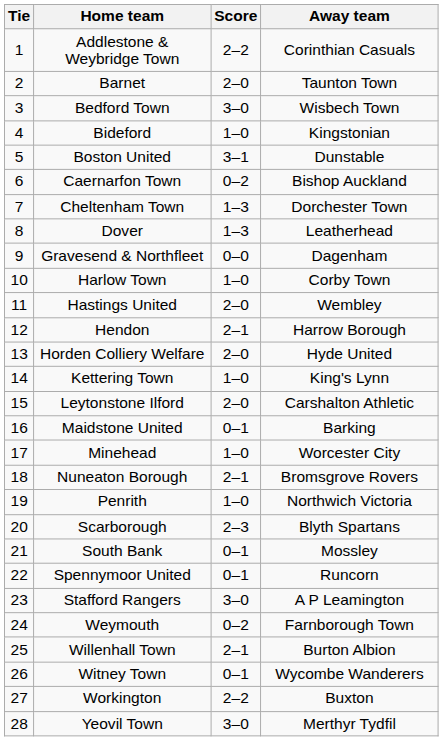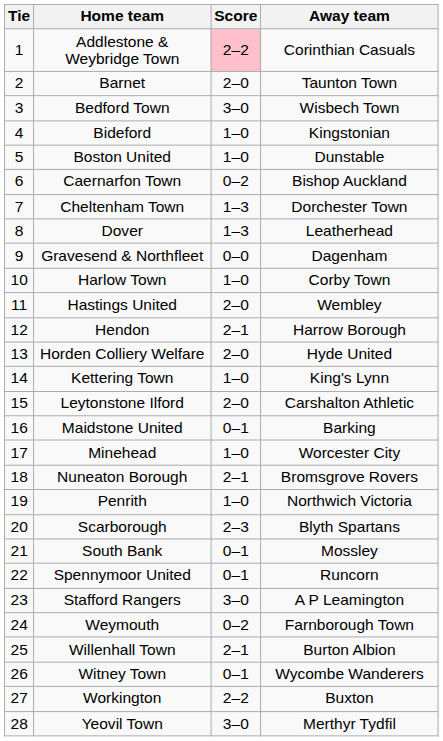 <table class="wikitable" style="text-align:center;">
 <tr>
 <th width=20>Tie</th>
 <th width=175>Home team</th>
 <th width=20>Score</th>
 <th width=175>Away team</th>
 </tr>
 <tr>
 <td>1</td>
 <td>Addlestone & Weybridge Town</td>
-<td>2–2</td>
+<td style="background: pink;">2–2</td>
 <td>Corinthian Casuals</td>
 </tr>
 <tr>
 <td>2</td>
 <td>Barnet</td>
 <td>2–0</td>
 <td>Taunton Town</td>
 </tr>
 <tr>
 <td>3</td>
 <td>Bedford Town</td>
 <td>3–0</td>
 <td>Wisbech Town</td>
 </tr>
 <tr>
 <td>4</td>
 <td>Bideford</td>
 <td>1–0</td>
 <td>Kingstonian</td>
 </tr>
 <tr>
 <td>5</td>
 <td>Boston United</td>
-<td>3–1</td>
+<td>1–0</td>
 <td>Dunstable</td>
 </tr>
 <tr>
 <td>6</td>
 <td>Caernarfon Town</td>
 <td>0–2</td>
 <td>Bishop Auckland</td>
 </tr>
 <tr>
 <td>7</td>
 <td>Cheltenham Town</td>
 <td>1–3</td>
 <td>Dorchester Town</td>
 </tr>
 <tr>
 <td>8</td>
 <td>Dover</td>
 <td>1–3</td>
 <td>Leatherhead</td>
 </tr>
 <tr>
 <td>9</td>
 <td>Gravesend & Northfleet</td>
 <td>0–0</td>
 <td>Dagenham</td>
 </tr>
 <tr>
 <td>10</td>
 <td>Harlow Town</td>
 <td>1–0</td>
 <td>Corby Town</td>
 </tr>
 <tr>
 <td>11</td>
 <td>Hastings United</td>
 <td>2–0</td>
 <td>Wembley</td>
 </tr>
 <tr>
 <td>12</td>
 <td>Hendon</td>
 <td>2–1</td>
 <td>Harrow Borough</td>
 </tr>
 <tr>
 <td>13</td>
 <td>Horden Colliery Welfare</td>
 <td>2–0</td>
 <td>Hyde United</td>
 </tr>
 <tr>
 <td>14</td>
 <td>Kettering Town</td>
 <td>1–0</td>
 <td>King's Lynn</td>
 </tr>
 <tr>
 <td>15</td>
 <td>Leytonstone Ilford</td>
 <td>2–0</td>
 <td>Carshalton Athletic</td>
 </tr>
 <tr>
 <td>16</td>
 <td>Maidstone United</td>
 <td>0–1</td>
 <td>Barking</td>
 </tr>
 <tr>
 <td>17</td>
 <td>Minehead</td>
 <td>1–0</td>
 <td>Worcester City</td>
 </tr>
 <tr>
 <td>18</td>
 <td>Nuneaton Borough</td>
 <td>2–1</td>
 <td>Bromsgrove Rovers</td>
 </tr>
 <tr>
 <td>19</td>
 <td>Penrith</td>
 <td>1–0</td>
 <td>Northwich Victoria</td>
 </tr>
 <tr>
 <td>20</td>
 <td>Scarborough</td>
 <td>2–3</td>
 <td>Blyth Spartans</td>
 </tr>
 <tr>
 <td>21</td>
 <td>South Bank</td>
 <td>0–1</td>
 <td>Mossley</td>
 </tr>
 <tr>
 <td>22</td>
 <td>Spennymoor United</td>
 <td>0–1</td>
 <td>Runcorn</td>
 </tr>
 <tr>
 <td>23</td>
 <td>Stafford Rangers</td>
 <td>3–0</td>
 <td>A P Leamington</td>
 </tr>
 <tr>
 <td>24</td>
 <td>Weymouth</td>
 <td>0–2</td>
 <td>Farnborough Town</td>
 </tr>
 <tr>
 <td>25</td>
 <td>Willenhall Town</td>
 <td>2–1</td>
 <td>Burton Albion</td>
 </tr>
 <tr>
 <td>26</td>
 <td>Witney Town</td>
 <td>0–1</td>
 <td>Wycombe Wanderers</td>
 </tr>
 <tr>
 <td>27</td>
 <td>Workington</td>
 <td>2–2</td>
 <td>Buxton</td>
 </tr>
 <tr>
 <td>28</td>
 <td>Yeovil Town</td>
 <td>3–0</td>
 <td>Merthyr Tydfil</td>
 </tr>
 </table>
